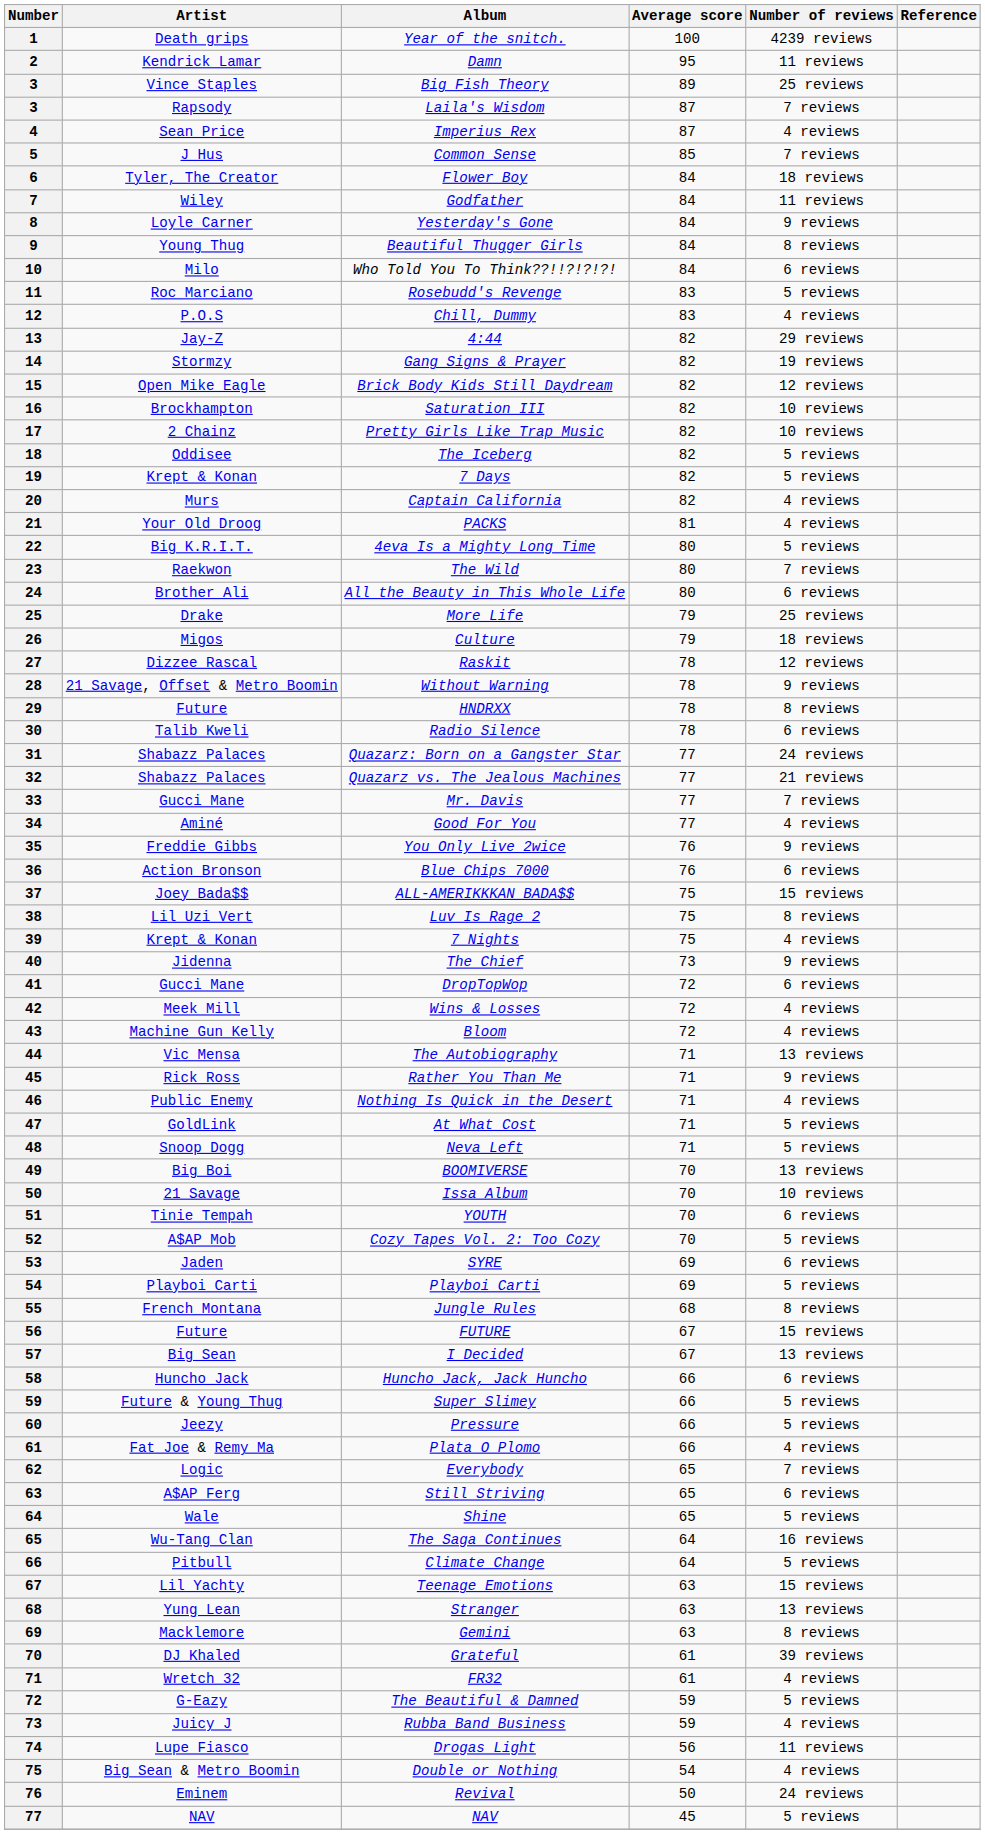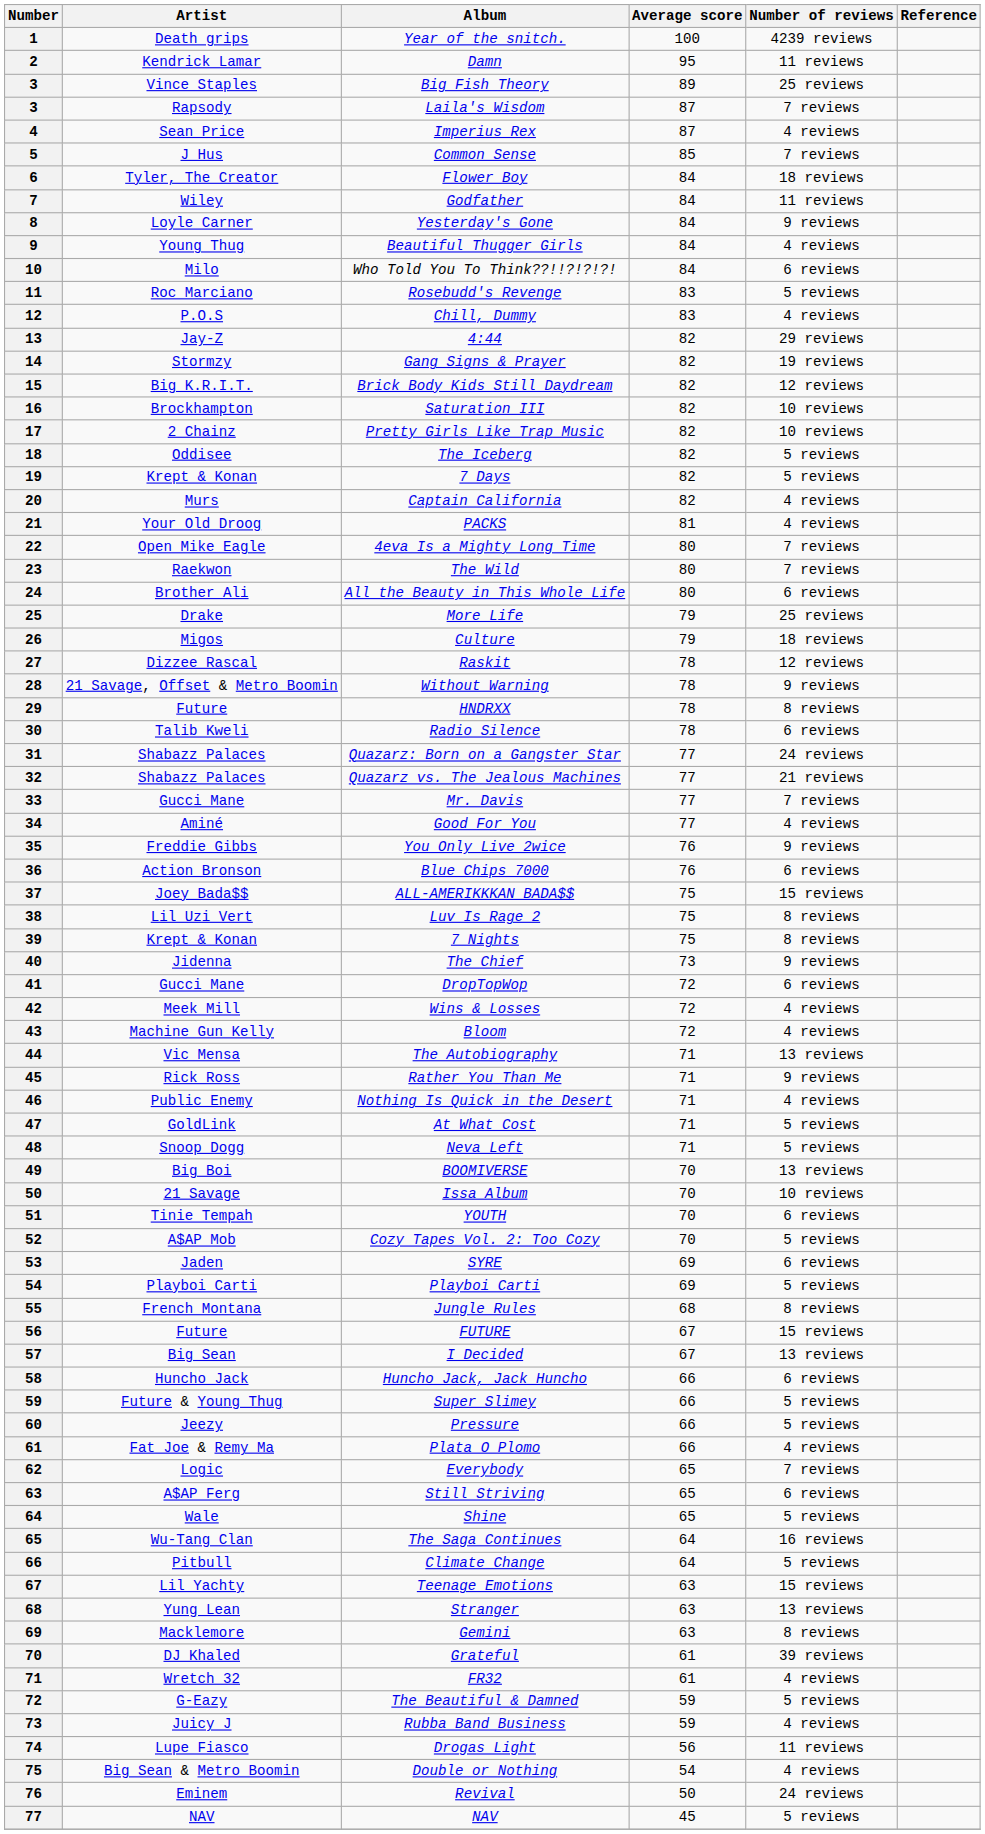 <table class="wikitable sortable" style="text-align:center;">
 <tr>
 <th scope="col">Number</th>
 <th scope="col">Artist</th>
 <th scope="col">Album</th>
 <th scope="col">Average score</th>
 <th scope="col">Number of reviews</th>
 <th scope="col">Reference</th>
 </tr>
 <tr>
 <th scope="row">1</th>
 <td><a href='#'>Death grips</a></td>
 <td><em><a href='#'>Year of the snitch.</a></em></td>
 <td>100</td>
 <td>4239 reviews</td>
 <td></td>
 </tr>
 <tr>
 <th scope="row">2</th>
 <td><a href='#'>Kendrick Lamar</a></td>
 <td><em><a href='#'>Damn</a></em></td>
 <td>95</td>
 <td>11 reviews</td>
 <td></td>
 </tr>
 <tr>
 <th scope="row">3</th>
 <td><a href='#'>Vince Staples</a></td>
 <td><em><a href='#'>Big Fish Theory</a></em></td>
 <td>89</td>
 <td>25 reviews</td>
 <td></td>
 </tr>
 <tr>
 <th scope="row">3</th>
 <td><a href='#'>Rapsody</a></td>
 <td><em><a href='#'>Laila's Wisdom</a></em></td>
 <td>87</td>
 <td>7 reviews</td>
 <td></td>
 </tr>
 <tr>
 <th scope="row">4</th>
 <td><a href='#'>Sean Price</a></td>
 <td><em><a href='#'>Imperius Rex</a></em></td>
 <td>87</td>
 <td>4 reviews</td>
 <td></td>
 </tr>
 <tr>
 <th scope="row">5</th>
 <td><a href='#'>J Hus</a></td>
 <td><em><a href='#'>Common Sense</a></em></td>
 <td>85</td>
 <td>7 reviews</td>
 <td></td>
 </tr>
 <tr>
 <th scope="row">6</th>
 <td><a href='#'>Tyler, The Creator</a></td>
 <td><em><a href='#'>Flower Boy</a></em></td>
 <td>84</td>
 <td>18 reviews</td>
 <td></td>
 </tr>
 <tr>
 <th scope="row">7</th>
 <td><a href='#'>Wiley</a></td>
 <td><em><a href='#'>Godfather</a></em></td>
 <td>84</td>
 <td>11 reviews</td>
 <td></td>
 </tr>
 <tr>
 <th scope="row">8</th>
 <td><a href='#'>Loyle Carner</a></td>
 <td><em><a href='#'>Yesterday's Gone</a></em></td>
 <td>84</td>
 <td>9 reviews</td>
 <td></td>
 </tr>
 <tr>
 <th scope="row">9</th>
 <td><a href='#'>Young Thug</a></td>
 <td><em><a href='#'>Beautiful Thugger Girls</a></em></td>
 <td>84</td>
-<td>8 reviews</td>
+<td>4 reviews</td>
 <td></td>
 </tr>
 <tr>
 <th scope="row">10</th>
 <td><a href='#'>Milo</a></td>
 <td><em>Who Told You To Think??!!?!?!?! </em></td>
 <td>84</td>
 <td>6 reviews</td>
 <td></td>
 </tr>
 <tr>
 <th scope="row">11</th>
 <td><a href='#'>Roc Marciano</a></td>
 <td><em><a href='#'>Rosebudd's Revenge</a></em></td>
 <td>83</td>
 <td>5 reviews</td>
 <td></td>
 </tr>
 <tr>
 <th scope="row">12</th>
 <td><a href='#'>P.O.S</a></td>
 <td><em><a href='#'>Chill, Dummy</a></em></td>
 <td>83</td>
 <td>4 reviews</td>
 <td></td>
 </tr>
 <tr>
 <th scope="row">13</th>
 <td><a href='#'>Jay-Z</a></td>
 <td><em><a href='#'>4:44</a></em></td>
 <td>82</td>
 <td>29 reviews</td>
 <td></td>
 </tr>
 <tr>
 <th scope="row">14</th>
 <td><a href='#'>Stormzy</a></td>
 <td><em><a href='#'>Gang Signs & Prayer</a></em></td>
 <td>82</td>
 <td>19 reviews</td>
 <td></td>
 </tr>
 <tr>
 <th scope="row">15</th>
-<td><a href='#'>Open Mike Eagle</a></td>
+<td><a href='#'>Big K.R.I.T.</a></td>
 <td><em><a href='#'>Brick Body Kids Still Daydream</a></em></td>
 <td>82</td>
 <td>12 reviews</td>
 <td></td>
 </tr>
 <tr>
 <th scope="row">16</th>
 <td><a href='#'>Brockhampton</a></td>
 <td><em><a href='#'>Saturation III</a></em></td>
 <td>82</td>
 <td>10 reviews</td>
 <td></td>
 </tr>
 <tr>
 <th scope="row">17</th>
 <td><a href='#'>2 Chainz</a></td>
 <td><em><a href='#'>Pretty Girls Like Trap Music</a></em></td>
 <td>82</td>
 <td>10 reviews</td>
 <td></td>
 </tr>
 <tr>
 <th scope="row">18</th>
 <td><a href='#'>Oddisee</a></td>
 <td><em><a href='#'>The Iceberg</a></em></td>
 <td>82</td>
 <td>5 reviews</td>
 <td></td>
 </tr>
 <tr>
 <th scope="row">19</th>
 <td><a href='#'>Krept & Konan</a></td>
 <td><em><a href='#'>7 Days</a></em></td>
 <td>82</td>
 <td>5 reviews</td>
 <td></td>
 </tr>
 <tr>
 <th scope="row">20</th>
 <td><a href='#'>Murs</a></td>
 <td><em><a href='#'>Captain California</a></em></td>
 <td>82</td>
 <td>4 reviews</td>
 <td></td>
 </tr>
 <tr>
 <th scope="row">21</th>
 <td><a href='#'>Your Old Droog</a></td>
 <td><em><a href='#'>PACKS</a></em></td>
 <td>81</td>
 <td>4 reviews</td>
 <td></td>
 </tr>
 <tr>
 <th scope="row">22</th>
-<td><a href='#'>Big K.R.I.T.</a></td>
+<td><a href='#'>Open Mike Eagle</a></td>
 <td><em><a href='#'>4eva Is a Mighty Long Time</a></em></td>
 <td>80</td>
-<td>5 reviews</td>
+<td>7 reviews</td>
 <td></td>
 </tr>
 <tr>
 <th scope="row">23</th>
 <td><a href='#'>Raekwon</a></td>
 <td><em><a href='#'>The Wild</a></em></td>
 <td>80</td>
 <td>7 reviews</td>
 <td></td>
 </tr>
 <tr>
 <th scope="row">24</th>
 <td><a href='#'>Brother Ali</a></td>
 <td><em><a href='#'>All the Beauty in This Whole Life</a></em></td>
 <td>80</td>
 <td>6 reviews</td>
 <td></td>
 </tr>
 <tr>
 <th scope="row">25</th>
 <td><a href='#'>Drake</a></td>
 <td><em><a href='#'>More Life</a></em></td>
 <td>79</td>
 <td>25 reviews</td>
 <td></td>
 </tr>
 <tr>
 <th scope="row">26</th>
 <td><a href='#'>Migos</a></td>
 <td><em><a href='#'>Culture</a></em></td>
 <td>79</td>
 <td>18 reviews</td>
 <td></td>
 </tr>
 <tr>
 <th scope="row">27</th>
 <td><a href='#'>Dizzee Rascal</a></td>
 <td><em><a href='#'>Raskit</a></em></td>
 <td>78</td>
 <td>12 reviews</td>
 <td></td>
 </tr>
 <tr>
 <th scope="row">28</th>
 <td><a href='#'>21 Savage</a>, <a href='#'>Offset</a> & <a href='#'>Metro Boomin</a></td>
 <td><em><a href='#'>Without Warning</a></em></td>
 <td>78</td>
 <td>9 reviews</td>
 <td></td>
 </tr>
 <tr>
 <th scope="row">29</th>
 <td><a href='#'>Future</a></td>
 <td><em><a href='#'>HNDRXX</a></em></td>
 <td>78</td>
 <td>8 reviews</td>
 <td></td>
 </tr>
 <tr>
 <th scope="row">30</th>
 <td><a href='#'>Talib Kweli</a></td>
 <td><em><a href='#'>Radio Silence</a></em></td>
 <td>78</td>
 <td>6 reviews</td>
 <td></td>
 </tr>
 <tr>
 <th scope="row">31</th>
 <td><a href='#'>Shabazz Palaces</a></td>
 <td><em><a href='#'>Quazarz: Born on a Gangster Star</a></em></td>
 <td>77</td>
 <td>24 reviews</td>
 <td></td>
 </tr>
 <tr>
 <th scope="row">32</th>
 <td><a href='#'>Shabazz Palaces</a></td>
 <td><em><a href='#'>Quazarz vs. The Jealous Machines</a></em></td>
 <td>77</td>
 <td>21 reviews</td>
 <td></td>
 </tr>
 <tr>
 <th scope="row">33</th>
 <td><a href='#'>Gucci Mane</a></td>
 <td><em><a href='#'>Mr. Davis</a></em></td>
 <td>77</td>
 <td>7 reviews</td>
 <td></td>
 </tr>
 <tr>
 <th scope="row">34</th>
 <td><a href='#'>Aminé</a></td>
 <td><em><a href='#'>Good For You</a></em></td>
 <td>77</td>
 <td>4 reviews</td>
 <td></td>
 </tr>
 <tr>
 <th scope="row">35</th>
 <td><a href='#'>Freddie Gibbs</a></td>
 <td><em><a href='#'>You Only Live 2wice</a></em></td>
 <td>76</td>
 <td>9 reviews</td>
 <td></td>
 </tr>
 <tr>
 <th scope="row">36</th>
 <td><a href='#'>Action Bronson</a></td>
 <td><em><a href='#'>Blue Chips 7000</a></em></td>
 <td>76</td>
 <td>6 reviews</td>
 <td></td>
 </tr>
 <tr>
 <th scope="row">37</th>
 <td><a href='#'>Joey Bada$$</a></td>
 <td><em><a href='#'>ALL-AMERIKKKAN BADA$$</a></em></td>
 <td>75</td>
 <td>15 reviews</td>
 <td></td>
 </tr>
 <tr>
 <th scope="row">38</th>
 <td><a href='#'>Lil Uzi Vert</a></td>
 <td><em><a href='#'>Luv Is Rage 2</a></em></td>
 <td>75</td>
 <td>8 reviews</td>
 <td></td>
 </tr>
 <tr>
 <th scope="row">39</th>
 <td><a href='#'>Krept & Konan</a></td>
 <td><em><a href='#'>7 Nights</a></em></td>
 <td>75</td>
-<td>4 reviews</td>
+<td>8 reviews</td>
 <td></td>
 </tr>
 <tr>
 <th scope="row">40</th>
 <td><a href='#'>Jidenna</a></td>
 <td><em><a href='#'>The Chief</a></em></td>
 <td>73</td>
 <td>9 reviews</td>
 <td></td>
 </tr>
 <tr>
 <th scope="row">41</th>
 <td><a href='#'>Gucci Mane</a></td>
 <td><em><a href='#'>DropTopWop</a></em></td>
 <td>72</td>
 <td>6 reviews</td>
 <td></td>
 </tr>
 <tr>
 <th scope="row">42</th>
 <td><a href='#'>Meek Mill</a></td>
 <td><em><a href='#'>Wins & Losses</a></em></td>
 <td>72</td>
 <td>4 reviews</td>
 <td></td>
 </tr>
 <tr>
 <th scope="row">43</th>
 <td><a href='#'>Machine Gun Kelly</a></td>
 <td><em><a href='#'>Bloom</a></em></td>
 <td>72</td>
 <td>4 reviews</td>
 <td></td>
 </tr>
 <tr>
 <th scope="row">44</th>
 <td><a href='#'>Vic Mensa</a></td>
 <td><em><a href='#'>The Autobiography</a></em></td>
 <td>71</td>
 <td>13 reviews</td>
 <td></td>
 </tr>
 <tr>
 <th scope="row">45</th>
 <td><a href='#'>Rick Ross</a></td>
 <td><em><a href='#'>Rather You Than Me</a></em></td>
 <td>71</td>
 <td>9 reviews</td>
 <td></td>
 </tr>
 <tr>
 <th scope="row">46</th>
 <td><a href='#'>Public Enemy</a></td>
 <td><em><a href='#'>Nothing Is Quick in the Desert</a></em></td>
 <td>71</td>
 <td>4 reviews</td>
 <td></td>
 </tr>
 <tr>
 <th scope="row">47</th>
 <td><a href='#'>GoldLink</a></td>
 <td><em><a href='#'>At What Cost</a></em></td>
 <td>71</td>
 <td>5 reviews</td>
 <td></td>
 </tr>
 <tr>
 <th scope="row">48</th>
 <td><a href='#'>Snoop Dogg</a></td>
 <td><em><a href='#'>Neva Left</a></em></td>
 <td>71</td>
 <td>5 reviews</td>
 <td></td>
 </tr>
 <tr>
 <th scope="row">49</th>
 <td><a href='#'>Big Boi</a></td>
 <td><em><a href='#'>BOOMIVERSE</a></em></td>
 <td>70</td>
 <td>13 reviews</td>
 <td></td>
 </tr>
 <tr>
 <th scope="row">50</th>
 <td><a href='#'>21 Savage</a></td>
 <td><em><a href='#'>Issa Album</a></em></td>
 <td>70</td>
 <td>10 reviews</td>
 <td></td>
 </tr>
 <tr>
 <th scope="row">51</th>
 <td><a href='#'>Tinie Tempah</a></td>
 <td><em><a href='#'>YOUTH</a></em></td>
 <td>70</td>
 <td>6 reviews</td>
 <td></td>
 </tr>
 <tr>
 <th scope="row">52</th>
 <td><a href='#'>A$AP Mob</a></td>
 <td><em><a href='#'>Cozy Tapes Vol. 2: Too Cozy</a></em></td>
 <td>70</td>
 <td>5 reviews</td>
 <td></td>
 </tr>
 <tr>
 <th scope="row">53</th>
 <td><a href='#'>Jaden</a></td>
 <td><em><a href='#'>SYRE</a></em></td>
 <td>69</td>
 <td>6 reviews</td>
 <td></td>
 </tr>
 <tr>
 <th scope="row">54</th>
 <td><a href='#'>Playboi Carti</a></td>
 <td><em><a href='#'>Playboi Carti</a></em></td>
 <td>69</td>
 <td>5 reviews</td>
 <td></td>
 </tr>
 <tr>
 <th scope="row">55</th>
 <td><a href='#'>French Montana</a></td>
 <td><em><a href='#'>Jungle Rules</a></em></td>
 <td>68</td>
 <td>8 reviews</td>
 <td></td>
 </tr>
 <tr>
 <th scope="row">56</th>
 <td><a href='#'>Future</a></td>
 <td><em><a href='#'>FUTURE</a></em></td>
 <td>67</td>
 <td>15 reviews</td>
 <td></td>
 </tr>
 <tr>
 <th scope="row">57</th>
 <td><a href='#'>Big Sean</a></td>
 <td><em><a href='#'>I Decided</a></em></td>
 <td>67</td>
 <td>13 reviews</td>
 <td></td>
 </tr>
 <tr>
 <th scope="row">58</th>
 <td><a href='#'>Huncho Jack</a></td>
 <td><em><a href='#'>Huncho Jack, Jack Huncho</a></em></td>
 <td>66</td>
 <td>6 reviews</td>
 <td></td>
 </tr>
 <tr>
 <th scope="row">59</th>
 <td><a href='#'>Future</a> & <a href='#'>Young Thug</a></td>
 <td><em><a href='#'>Super Slimey</a></em></td>
 <td>66</td>
 <td>5 reviews</td>
 <td></td>
 </tr>
 <tr>
 <th scope="row">60</th>
 <td><a href='#'>Jeezy</a></td>
 <td><em><a href='#'>Pressure</a></em></td>
 <td>66</td>
 <td>5 reviews</td>
 <td></td>
 </tr>
 <tr>
 <th scope="row">61</th>
 <td><a href='#'>Fat Joe</a> & <a href='#'>Remy Ma</a></td>
 <td><em><a href='#'>Plata O Plomo</a></em></td>
 <td>66</td>
 <td>4 reviews</td>
 <td></td>
 </tr>
 <tr>
 <th scope="row">62</th>
 <td><a href='#'>Logic</a></td>
 <td><em><a href='#'>Everybody</a></em></td>
 <td>65</td>
 <td>7 reviews</td>
 <td></td>
 </tr>
 <tr>
 <th scope="row">63</th>
 <td><a href='#'>A$AP Ferg</a></td>
 <td><em><a href='#'>Still Striving</a></em></td>
 <td>65</td>
 <td>6 reviews</td>
 <td></td>
 </tr>
 <tr>
 <th scope="row">64</th>
 <td><a href='#'>Wale</a></td>
 <td><em><a href='#'>Shine</a></em></td>
 <td>65</td>
 <td>5 reviews</td>
 <td></td>
 </tr>
 <tr>
 <th scope="row">65</th>
 <td><a href='#'>Wu-Tang Clan</a></td>
 <td><em><a href='#'>The Saga Continues</a></em></td>
 <td>64</td>
 <td>16 reviews</td>
 <td></td>
 </tr>
 <tr>
 <th scope="row">66</th>
 <td><a href='#'>Pitbull</a></td>
 <td><em><a href='#'>Climate Change</a></em></td>
 <td>64</td>
 <td>5 reviews</td>
 <td></td>
 </tr>
 <tr>
 <th scope="row">67</th>
 <td><a href='#'>Lil Yachty</a></td>
 <td><em><a href='#'>Teenage Emotions</a></em></td>
 <td>63</td>
 <td>15 reviews</td>
 <td></td>
 </tr>
 <tr>
 <th scope="row">68</th>
 <td><a href='#'>Yung Lean</a></td>
 <td><em><a href='#'>Stranger</a></em></td>
 <td>63</td>
 <td>13 reviews</td>
 <td></td>
 </tr>
 <tr>
 <th scope="row">69</th>
 <td><a href='#'>Macklemore</a></td>
 <td><em><a href='#'>Gemini</a></em></td>
 <td>63</td>
 <td>8 reviews</td>
 <td></td>
 </tr>
 <tr>
 <th scope="row">70</th>
 <td><a href='#'>DJ Khaled</a></td>
 <td><em><a href='#'>Grateful</a></em></td>
 <td>61</td>
 <td>39 reviews</td>
 <td></td>
 </tr>
 <tr>
 <th scope="row">71</th>
 <td><a href='#'>Wretch 32</a></td>
 <td><em><a href='#'>FR32</a></em></td>
 <td>61</td>
 <td>4 reviews</td>
 <td></td>
 </tr>
 <tr>
 <th scope="row">72</th>
 <td><a href='#'>G-Eazy</a></td>
 <td><em><a href='#'>The Beautiful & Damned</a></em></td>
 <td>59</td>
 <td>5 reviews</td>
 <td></td>
 </tr>
 <tr>
 <th scope="row">73</th>
 <td><a href='#'>Juicy J</a></td>
 <td><em><a href='#'>Rubba Band Business</a></em></td>
 <td>59</td>
 <td>4 reviews</td>
 <td></td>
 </tr>
 <tr>
 <th scope="row">74</th>
 <td><a href='#'>Lupe Fiasco</a></td>
 <td><em><a href='#'>Drogas Light</a></em></td>
 <td>56</td>
 <td>11 reviews</td>
 <td></td>
 </tr>
 <tr>
 <th scope="row">75</th>
 <td><a href='#'>Big Sean</a> & <a href='#'>Metro Boomin</a></td>
 <td><em><a href='#'>Double or Nothing</a></em></td>
 <td>54</td>
 <td>4 reviews</td>
 <td></td>
 </tr>
 <tr>
 <th scope="row">76</th>
 <td><a href='#'>Eminem</a></td>
 <td><em><a href='#'>Revival</a></em></td>
 <td>50</td>
 <td>24 reviews</td>
 <td></td>
 </tr>
 <tr>
 <th scope="row">77</th>
 <td><a href='#'>NAV</a></td>
 <td><em><a href='#'>NAV</a></em></td>
 <td>45</td>
 <td>5 reviews</td>
 <td></td>
 </tr>
 <tr>
 </tr>
 </table>
